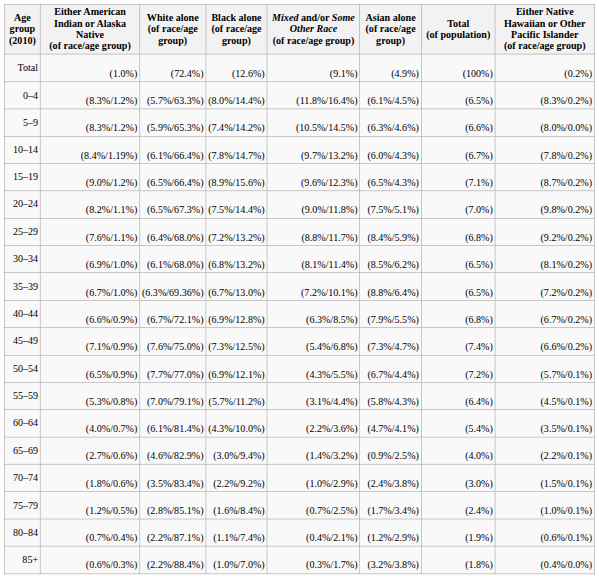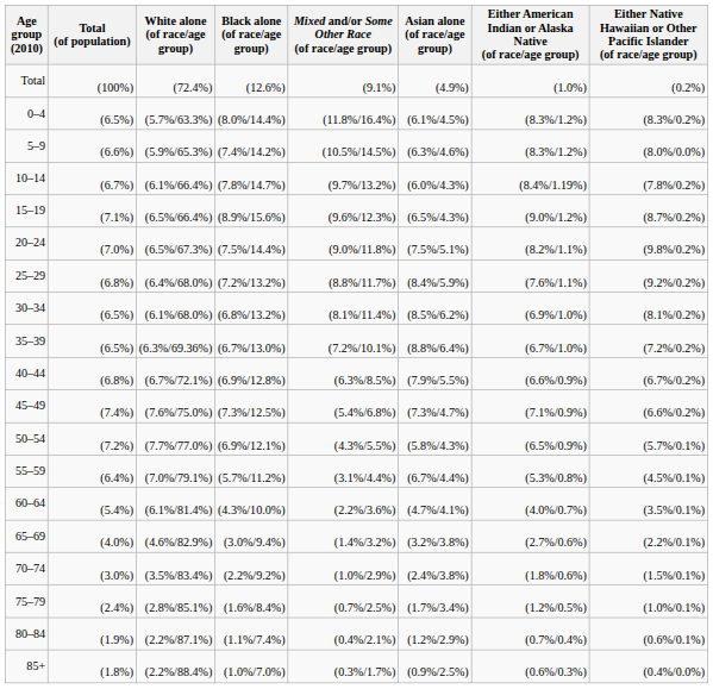 <table class="wikitable" style="text-align: right;">
 <tr>
 <th width="50">Age group (2010)</th>
-<th width="150">Either American Indian or Alaska Native <br>(of race/age group)</th>
+<th width="110">Total <br>(of population)</th>
 <th width="70">White alone <br>(of race/age group)</th>
 <th width="70">Black alone <br>(of race/age group)</th>
 <th width="140"><em>Mixed</em> and/or <em>Some Other Race</em> <br>(of race/age group)</th>
 <th width="90">Asian alone <br>(of race/age group)</th>
-<th width="110">Total <br>(of population)</th>
+<th width="150">Either American Indian or Alaska Native <br>(of race/age group)</th>
 <th width="150">Either Native Hawaiian or Other Pacific Islander <br>(of race/age group)</th>
 </tr>
 <tr>
 <td>Total</td>
-<td> <br>(1.0%)</td>
+<td> <br>(100%)</td>
 <td> <br>(72.4%)</td>
 <td> <br>(12.6%)</td>
 <td> <br>(9.1%)</td>
 <td> <br>(4.9%)</td>
-<td> <br>(100%)</td>
+<td> <br>(1.0%)</td>
 <td> <br>(0.2%)</td>
 </tr>
 <tr>
 <td>0–4</td>
-<td> <br>(8.3%/1.2%)</td>
+<td> <br>(6.5%)</td>
 <td> <br>(5.7%/63.3%)</td>
 <td> <br>(8.0%/14.4%)</td>
 <td> <br>(11.8%/16.4%)</td>
 <td> <br>(6.1%/4.5%)</td>
-<td> <br>(6.5%)</td>
+<td> <br>(8.3%/1.2%)</td>
 <td> <br>(8.3%/0.2%)</td>
 </tr>
 <tr>
 <td>5–9</td>
-<td> <br>(8.3%/1.2%)</td>
+<td> <br>(6.6%)</td>
 <td> <br>(5.9%/65.3%)</td>
 <td> <br>(7.4%/14.2%)</td>
 <td> <br>(10.5%/14.5%)</td>
 <td> <br>(6.3%/4.6%)</td>
-<td> <br>(6.6%)</td>
+<td> <br>(8.3%/1.2%)</td>
 <td> <br>(8.0%/0.0%)</td>
 </tr>
 <tr>
 <td>10–14</td>
-<td> <br>(8.4%/1.19%)</td>
+<td> <br>(6.7%)</td>
 <td> <br>(6.1%/66.4%)</td>
 <td> <br>(7.8%/14.7%)</td>
 <td> <br>(9.7%/13.2%)</td>
 <td> <br>(6.0%/4.3%)</td>
-<td> <br>(6.7%)</td>
+<td> <br>(8.4%/1.19%)</td>
 <td> <br>(7.8%/0.2%)</td>
 </tr>
 <tr>
 <td>15–19</td>
-<td> <br>(9.0%/1.2%)</td>
+<td> <br>(7.1%)</td>
 <td> <br>(6.5%/66.4%)</td>
 <td> <br>(8.9%/15.6%)</td>
 <td> <br>(9.6%/12.3%)</td>
 <td> <br>(6.5%/4.3%)</td>
-<td> <br>(7.1%)</td>
+<td> <br>(9.0%/1.2%)</td>
 <td> <br>(8.7%/0.2%)</td>
 </tr>
 <tr>
 <td>20–24</td>
-<td> <br>(8.2%/1.1%)</td>
+<td> <br>(7.0%)</td>
 <td> <br>(6.5%/67.3%)</td>
 <td> <br>(7.5%/14.4%)</td>
 <td> <br>(9.0%/11.8%)</td>
 <td> <br>(7.5%/5.1%)</td>
-<td> <br>(7.0%)</td>
+<td> <br>(8.2%/1.1%)</td>
 <td> <br>(9.8%/0.2%)</td>
 </tr>
 <tr>
 <td>25–29</td>
-<td> <br>(7.6%/1.1%)</td>
+<td> <br>(6.8%)</td>
 <td> <br>(6.4%/68.0%)</td>
 <td> <br>(7.2%/13.2%)</td>
 <td> <br>(8.8%/11.7%)</td>
 <td> <br>(8.4%/5.9%)</td>
-<td> <br>(6.8%)</td>
+<td> <br>(7.6%/1.1%)</td>
 <td> <br>(9.2%/0.2%)</td>
 </tr>
 <tr>
 <td>30–34</td>
-<td> <br>(6.9%/1.0%)</td>
+<td> <br>(6.5%)</td>
 <td> <br>(6.1%/68.0%)</td>
 <td> <br>(6.8%/13.2%)</td>
 <td> <br>(8.1%/11.4%)</td>
 <td> <br>(8.5%/6.2%)</td>
-<td> <br>(6.5%)</td>
+<td> <br>(6.9%/1.0%)</td>
 <td> <br>(8.1%/0.2%)</td>
 </tr>
 <tr>
 <td>35–39</td>
-<td> <br>(6.7%/1.0%)</td>
+<td> <br>(6.5%)</td>
 <td> <br>(6.3%/69.36%)</td>
 <td> <br>(6.7%/13.0%)</td>
 <td> <br>(7.2%/10.1%)</td>
 <td> <br>(8.8%/6.4%)</td>
-<td> <br>(6.5%)</td>
+<td> <br>(6.7%/1.0%)</td>
 <td> <br>(7.2%/0.2%)</td>
 </tr>
 <tr>
 <td>40–44</td>
-<td> <br>(6.6%/0.9%)</td>
+<td> <br>(6.8%)</td>
 <td> <br>(6.7%/72.1%)</td>
 <td> <br>(6.9%/12.8%)</td>
 <td> <br>(6.3%/8.5%)</td>
 <td> <br>(7.9%/5.5%)</td>
-<td> <br>(6.8%)</td>
+<td> <br>(6.6%/0.9%)</td>
 <td> <br>(6.7%/0.2%)</td>
 </tr>
 <tr>
 <td>45–49</td>
-<td> <br>(7.1%/0.9%)</td>
+<td> <br>(7.4%)</td>
 <td> <br>(7.6%/75.0%)</td>
 <td> <br>(7.3%/12.5%)</td>
 <td> <br>(5.4%/6.8%)</td>
 <td> <br>(7.3%/4.7%)</td>
-<td> <br>(7.4%)</td>
+<td> <br>(7.1%/0.9%)</td>
 <td> <br>(6.6%/0.2%)</td>
 </tr>
 <tr>
 <td>50–54</td>
-<td> <br>(6.5%/0.9%)</td>
+<td> <br>(7.2%)</td>
 <td> <br>(7.7%/77.0%)</td>
 <td> <br>(6.9%/12.1%)</td>
 <td> <br>(4.3%/5.5%)</td>
-<td> <br>(6.7%/4.4%)</td>
-<td> <br>(7.2%)</td>
+<td> <br>(5.8%/4.3%)</td>
+<td> <br>(6.5%/0.9%)</td>
 <td> <br>(5.7%/0.1%)</td>
 </tr>
 <tr>
 <td>55–59</td>
-<td> <br>(5.3%/0.8%)</td>
+<td> <br>(6.4%)</td>
 <td> <br>(7.0%/79.1%)</td>
 <td> <br>(5.7%/11.2%)</td>
 <td> <br>(3.1%/4.4%)</td>
-<td> <br>(5.8%/4.3%)</td>
-<td> <br>(6.4%)</td>
+<td> <br>(6.7%/4.4%)</td>
+<td> <br>(5.3%/0.8%)</td>
 <td> <br>(4.5%/0.1%)</td>
 </tr>
 <tr>
 <td>60–64</td>
-<td> <br>(4.0%/0.7%)</td>
+<td> <br>(5.4%)</td>
 <td> <br>(6.1%/81.4%)</td>
 <td> <br>(4.3%/10.0%)</td>
 <td> <br>(2.2%/3.6%)</td>
 <td> <br>(4.7%/4.1%)</td>
-<td> <br>(5.4%)</td>
+<td> <br>(4.0%/0.7%)</td>
 <td> <br>(3.5%/0.1%)</td>
 </tr>
 <tr>
 <td>65–69</td>
-<td> <br>(2.7%/0.6%)</td>
+<td> <br>(4.0%)</td>
 <td> <br>(4.6%/82.9%)</td>
 <td> <br>(3.0%/9.4%)</td>
 <td> <br>(1.4%/3.2%)</td>
-<td> <br>(0.9%/2.5%)</td>
-<td> <br>(4.0%)</td>
+<td> <br>(3.2%/3.8%)</td>
+<td> <br>(2.7%/0.6%)</td>
 <td> <br>(2.2%/0.1%)</td>
 </tr>
 <tr>
 <td>70–74</td>
-<td> <br>(1.8%/0.6%)</td>
+<td> <br>(3.0%)</td>
 <td> <br>(3.5%/83.4%)</td>
 <td> <br>(2.2%/9.2%)</td>
 <td> <br>(1.0%/2.9%)</td>
 <td> <br>(2.4%/3.8%)</td>
-<td> <br>(3.0%)</td>
+<td> <br>(1.8%/0.6%)</td>
 <td> <br>(1.5%/0.1%)</td>
 </tr>
 <tr>
 <td>75–79</td>
-<td> <br>(1.2%/0.5%)</td>
+<td> <br>(2.4%)</td>
 <td> <br>(2.8%/85.1%)</td>
 <td> <br>(1.6%/8.4%)</td>
 <td> <br>(0.7%/2.5%)</td>
 <td> <br>(1.7%/3.4%)</td>
-<td> <br>(2.4%)</td>
+<td> <br>(1.2%/0.5%)</td>
 <td> <br>(1.0%/0.1%)</td>
 </tr>
 <tr>
 <td>80–84</td>
-<td> <br>(0.7%/0.4%)</td>
+<td> <br>(1.9%)</td>
 <td> <br>(2.2%/87.1%)</td>
 <td> <br>(1.1%/7.4%)</td>
 <td> <br>(0.4%/2.1%)</td>
 <td> <br>(1.2%/2.9%)</td>
-<td> <br>(1.9%)</td>
+<td> <br>(0.7%/0.4%)</td>
 <td> <br>(0.6%/0.1%)</td>
 </tr>
 <tr>
 <td>85+</td>
-<td> <br>(0.6%/0.3%)</td>
+<td> <br>(1.8%)</td>
 <td> <br>(2.2%/88.4%)</td>
 <td> <br>(1.0%/7.0%)</td>
 <td> <br>(0.3%/1.7%)</td>
-<td> <br>(3.2%/3.8%)</td>
-<td> <br>(1.8%)</td>
+<td> <br>(0.9%/2.5%)</td>
+<td> <br>(0.6%/0.3%)</td>
 <td> <br>(0.4%/0.0%)</td>
 </tr>
 </table>
